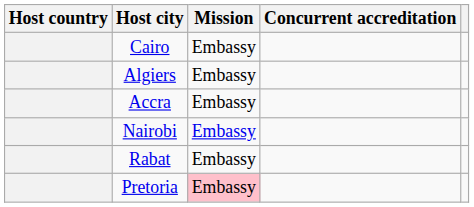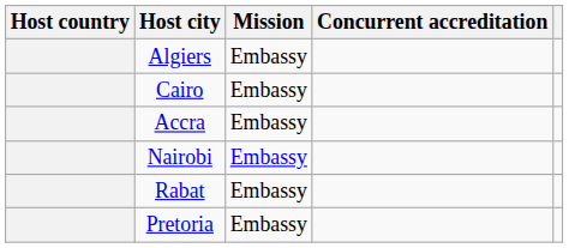 <table class="wikitable plainrowheaders" style="text-align:center;">
 <tr>
 <th scope="col">Host country</th>
 <th scope="col">Host city</th>
 <th scope="col">Mission</th>
 <th scope="col">Concurrent accreditation</th>
 <th scope="col"></th>
 </tr>
 <tr>
 <th scope="row"></th>
-<td><a href='#'>Cairo</a></td>
+<td><a href='#'>Algiers</a></td>
 <td>Embassy</td>
 <td></td>
 <td></td>
 </tr>
 <tr>
 <th scope="row"></th>
-<td><a href='#'>Algiers</a></td>
+<td><a href='#'>Cairo</a></td>
 <td>Embassy</td>
 <td></td>
 <td></td>
 </tr>
 <tr>
 <th scope="row"></th>
 <td><a href='#'>Accra</a></td>
 <td>Embassy</td>
 <td></td>
 <td></td>
 </tr>
 <tr>
 <th scope="row"></th>
 <td><a href='#'>Nairobi</a></td>
 <td><a href='#'>Embassy</a></td>
 <td></td>
 <td></td>
 </tr>
 <tr>
 <th scope="row"></th>
 <td><a href='#'>Rabat</a></td>
 <td>Embassy</td>
 <td></td>
 <td></td>
 </tr>
 <tr>
 <th scope="row"></th>
 <td><a href='#'>Pretoria</a></td>
-<td style="background: pink;">Embassy</td>
+<td>Embassy</td>
 <td></td>
 <td></td>
 </tr>
 </table>
